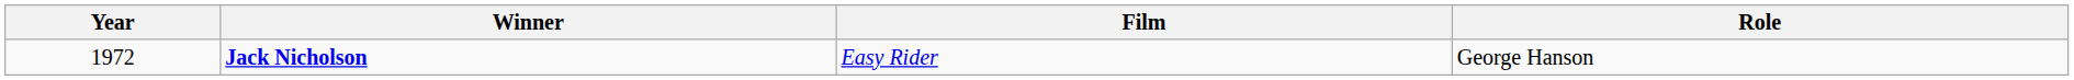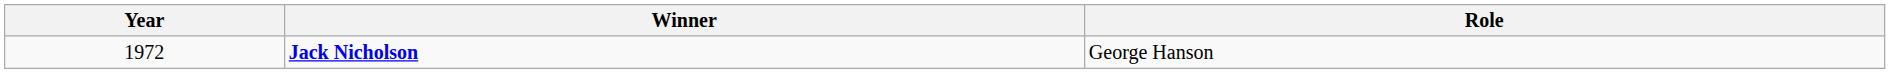 <table class="wikitable" width="95%" cellpadding="5">
 <tr>
 <th width="100"><strong>Year</strong></th>
 <th width="300"><strong>Winner</strong></th>
-<th width="300"><strong>Film</strong></th>
 <th width="300"><strong>Role</strong></th>
 </tr>
 <tr>
 <td style="text-align:center;">1972</td>
 <td><strong><a href='#'>Jack Nicholson</a></strong></td>
-<td><em><a href='#'>Easy Rider</a></em></td>
 <td>George Hanson</td>
 </tr>
 </table>
